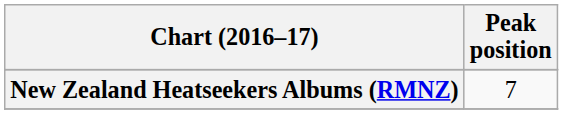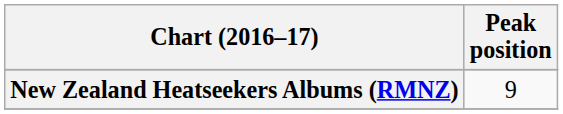 <table class="wikitable sortable plainrowheaders" style="text-align:center">
 <tr>
 <th scope="col">Chart (2016–17)</th>
 <th scope="col">Peak<br> position</th>
 </tr>
 <tr>
 </tr>
 <tr>
 </tr>
 <tr>
 </tr>
 <tr>
 <th scope="row">New Zealand Heatseekers Albums (<a href='#'>RMNZ</a>)</th>
-<td>7</td>
+<td>9</td>
 </tr>
 <tr>
 </tr>
 <tr>
 </tr>
 <tr>
 </tr>
 <tr>
 </tr>
 <tr>
 </tr>
 <tr>
 </tr>
 </table>
